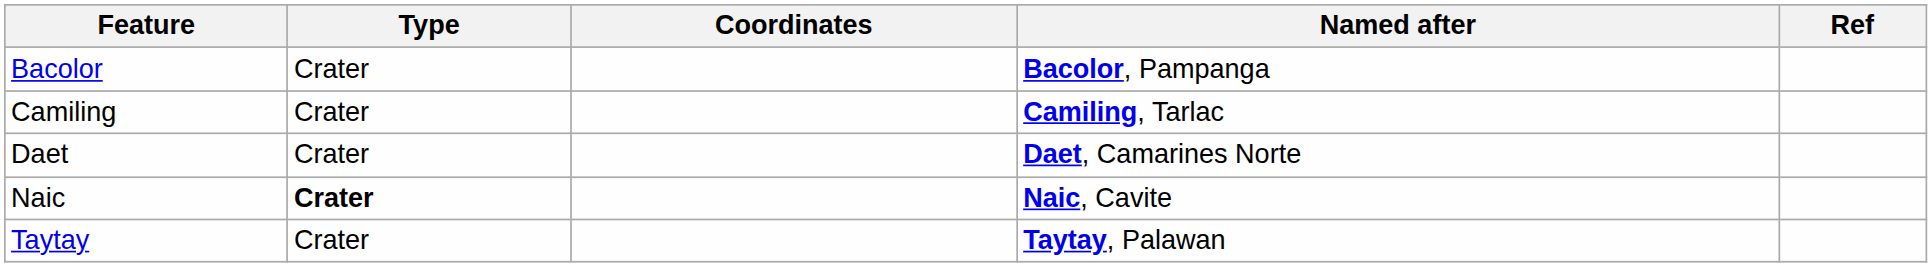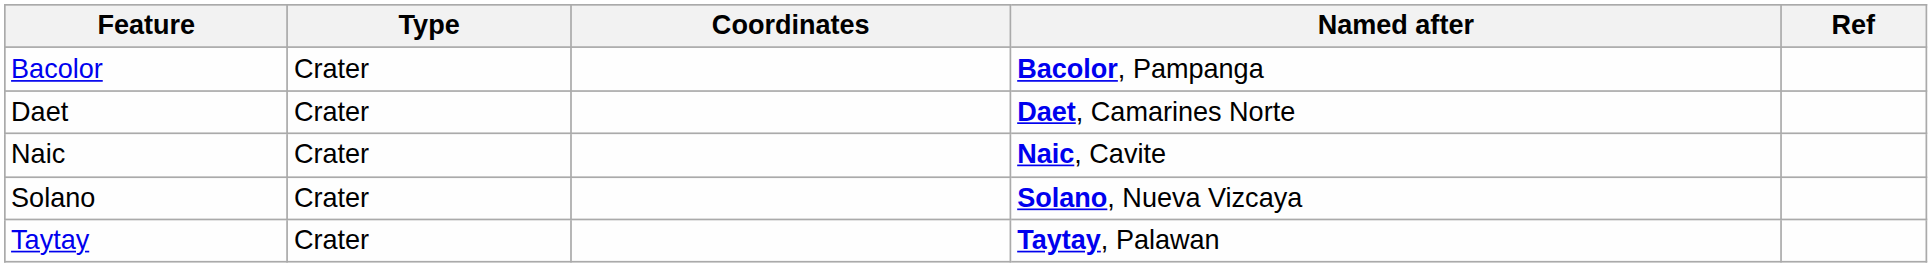 <table class="wikitable" style="min-width: 90%;">
 <tr>
 <th style="width:10em">Feature</th>
 <th style="width:10em">Type</th>
 <th>Coordinates</th>
 <th>Named after</th>
 <th>Ref</th>
 </tr>
 <tr id=001 bgcolor=#fefefe>
 <td><a href='#'>Bacolor</a></td>
 <td>Crater</td>
 <td></td>
 <td><strong><a href='#'>Bacolor</a></strong>, Pampanga</td>
 <td></td>
 </tr>
-<tr id=002 bgcolor=#fefefe>
-<td>Camiling</td>
-<td>Crater</td>
-<td></td>
-<td><strong><a href='#'>Camiling</a></strong>, Tarlac</td>
-<td></td>
-</tr>
 <tr id=003 bgcolor=#fefefe>
 <td>Daet</td>
 <td>Crater</td>
 <td></td>
 <td><strong><a href='#'>Daet</a></strong>, Camarines Norte</td>
 <td></td>
 </tr>
 <tr id=004 bgcolor=#fefefe>
 <td>Naic</td>
-<td><strong>Crater</strong></td>
+<td>Crater</td>
 <td></td>
 <td><strong><a href='#'>Naic</a></strong>, Cavite</td>
+<td></td>
+</tr>
+<tr id=005 bgcolor=#fefefe>
+<td>Solano</td>
+<td>Crater</td>
+<td></td>
+<td><a href='#'><strong>Solano</strong></a>, Nueva Vizcaya</td>
 <td></td>
 </tr>
 <tr id=006 bgcolor=#fefefe>
 <td><a href='#'>Taytay</a></td>
 <td>Crater</td>
 <td></td>
 <td><a href='#'><strong>Taytay</strong></a>, Palawan</td>
 <td></td>
 </tr>
 </table>
